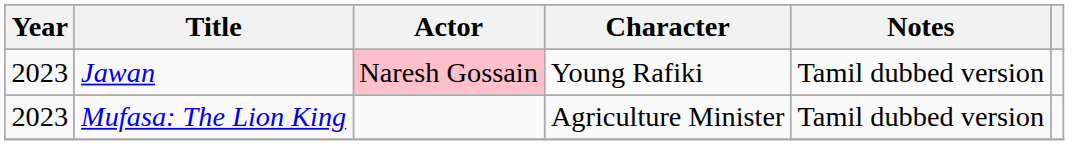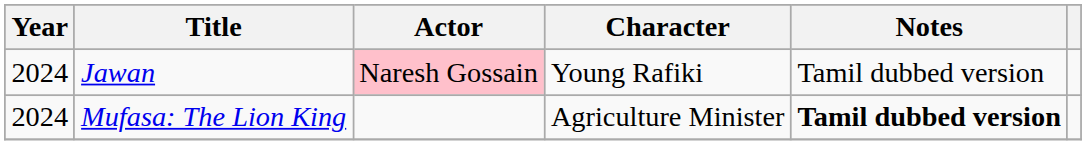 <table class="wikitable">
 <tr>
 <th scope="col">Year</th>
 <th scope="col">Title</th>
 <th scope="col">Actor</th>
 <th scope="col">Character</th>
 <th scope="col" class="unsortable">Notes</th>
 <th class="unsortable" ></th>
 </tr>
 <tr>
-<td>2023</td>
+<td>2024</td>
 <td><em><a href='#'>Jawan</a></em></td>
 <td style="background: pink;">Naresh Gossain</td>
 <td>Young Rafiki</td>
 <td>Tamil dubbed version</td>
 <td></td>
 </tr>
 <tr>
-<td>2023</td>
+<td>2024</td>
 <td><em><a href='#'>Mufasa: The Lion King</a></em></td>
 <td></td>
 <td>Agriculture Minister</td>
-<td>Tamil dubbed version</td>
+<td><strong>Tamil dubbed version</strong></td>
 <td></td>
 </tr>
 <tr>
 </tr>
 </table>
